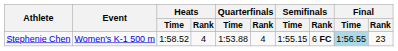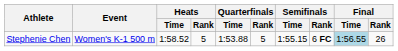 <table class=wikitable style="font-size:90%">
 <tr>
 <th rowspan="2">Athlete</th>
 <th rowspan="2">Event</th>
 <th colspan=2>Heats</th>
 <th colspan=2>Quarterfinals</th>
 <th colspan=2>Semifinals</th>
 <th colspan=2>Final</th>
 </tr>
 <tr style="font-size:95%">
 <th>Time</th>
 <th>Rank</th>
 <th>Time</th>
 <th>Rank</th>
 <th>Time</th>
 <th>Rank</th>
 <th>Time</th>
 <th>Rank</th>
 </tr>
 <tr align=center>
 <td align=left><a href='#'>Stephenie Chen</a></td>
 <td align=left><a href='#'>Women's K-1 500 m</a></td>
 <td>1:58.52</td>
-<td>4</td>
+<td>5</td>
 <td>1:53.88</td>
-<td>4</td>
+<td>5</td>
 <td>1:55.15</td>
 <td>6 <strong>FC</strong></td>
 <td style="background: lightblue;">1:56.55</td>
-<td>23</td>
+<td>26</td>
 </tr>
 </table>
